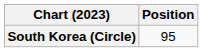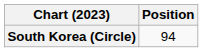 <table class="wikitable plainrowheaders" style="text-align:center">
 <tr>
 <th scope="col">Chart (2023)</th>
 <th scope="col">Position</th>
 </tr>
 <tr>
 <th scope="row">South Korea (Circle)</th>
-<td>95</td>
+<td>94</td>
 </tr>
 </table>
